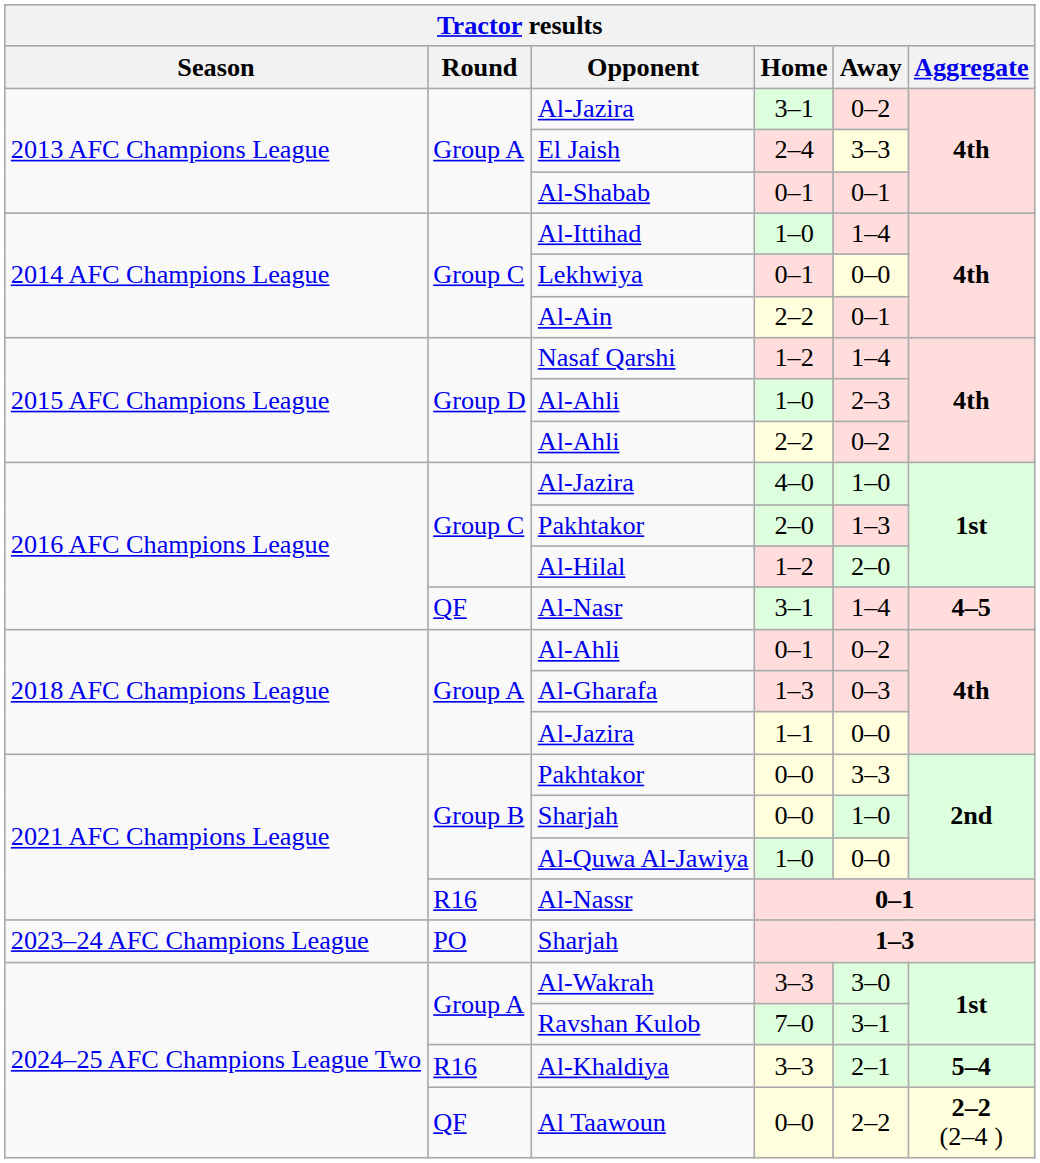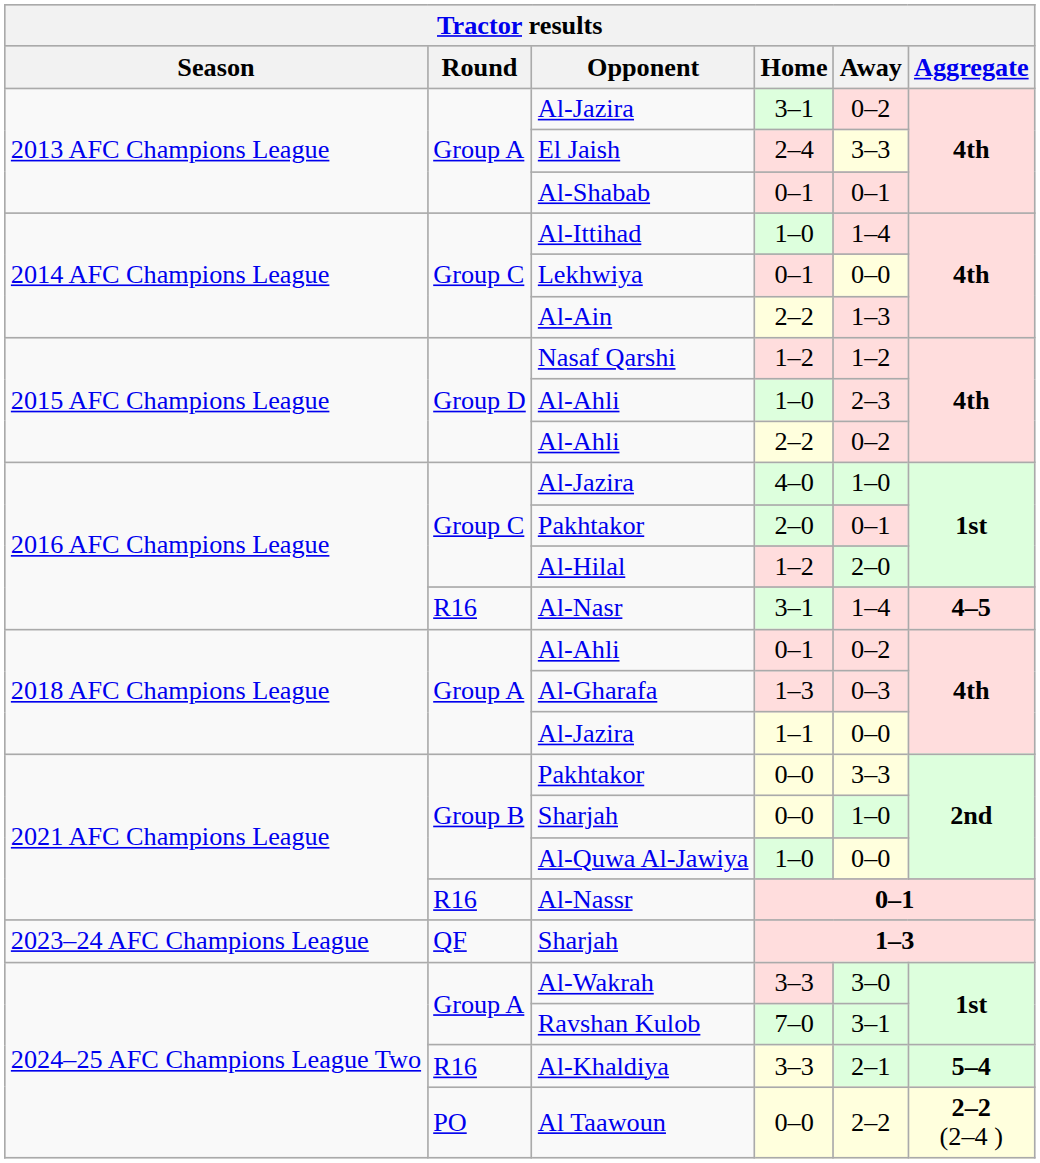 <table class="wikitable">
 <tr>
 <th colspan="6"><a href='#'>Tractor</a> results</th>
 </tr>
 <tr>
 <th>Season</th>
 <th>Round</th>
 <th>Opponent</th>
 <th>Home</th>
 <th>Away</th>
 <th><a href='#'>Aggregate</a></th>
 </tr>
 <tr>
 <td rowspan="3"><a href='#'>2013 AFC Champions League</a></td>
 <td rowspan="3"><a href='#'>Group A</a></td>
 <td> <a href='#'>Al-Jazira</a></td>
 <td bgcolor="#ddffdd" style="text-align:center;">3–1</td>
 <td bgcolor="#ffdddd" style="text-align:center;">0–2</td>
 <td rowspan="3" bgcolor="#ffdddd" style="text-align:center;"><strong>4th</strong></td>
 </tr>
 <tr>
 <td> <a href='#'>El Jaish</a></td>
 <td bgcolor="#ffdddd" style="text-align:center;">2–4</td>
 <td bgcolor="#ffffdd" style="text-align:center;">3–3</td>
 </tr>
 <tr>
 <td> <a href='#'>Al-Shabab</a></td>
 <td bgcolor="#ffdddd" style="text-align:center;">0–1</td>
 <td bgcolor="#ffdddd" style="text-align:center;">0–1</td>
 </tr>
 <tr>
 <td rowspan="3"><a href='#'>2014 AFC Champions League</a></td>
 <td rowspan="3"><a href='#'>Group C</a></td>
 <td> <a href='#'>Al-Ittihad</a></td>
 <td bgcolor="#ddffdd" style="text-align:center;">1–0</td>
 <td bgcolor="#ffdddd" style="text-align:center;">1–4</td>
 <td rowspan="3" bgcolor="#ffdddd" style="text-align:center;"><strong>4th</strong></td>
 </tr>
 <tr>
 <td> <a href='#'>Lekhwiya</a></td>
 <td bgcolor="#ffdddd" style="text-align:center;">0–1</td>
 <td bgcolor="#ffffdd" style="text-align:center;">0–0</td>
 </tr>
 <tr>
 <td> <a href='#'>Al-Ain</a></td>
 <td bgcolor="#ffffdd" style="text-align:center;">2–2</td>
-<td bgcolor="#ffdddd" style="text-align:center;">0–1</td>
+<td bgcolor="#ffdddd" style="text-align:center;">1–3</td>
 </tr>
 <tr>
 <td rowspan="3"><a href='#'>2015 AFC Champions League</a></td>
 <td rowspan="3"><a href='#'>Group D</a></td>
 <td> <a href='#'>Nasaf Qarshi</a></td>
 <td bgcolor="#ffdddd" style="text-align:center;">1–2</td>
-<td bgcolor="#ffdddd" style="text-align:center;">1–4</td>
+<td bgcolor="#ffdddd" style="text-align:center;">1–2</td>
 <td rowspan="3" bgcolor="#ffdddd" style="text-align:center;"><strong>4th</strong></td>
 </tr>
 <tr>
 <td> <a href='#'>Al-Ahli</a></td>
 <td bgcolor="#ddffdd" style="text-align:center;">1–0</td>
 <td bgcolor="#ffdddd" style="text-align:center;">2–3</td>
 </tr>
 <tr>
 <td> <a href='#'>Al-Ahli</a></td>
 <td bgcolor="#ffffdd" style="text-align:center;">2–2</td>
 <td bgcolor="#ffdddd" style="text-align:center;">0–2</td>
 </tr>
 <tr>
 <td rowspan="4"><a href='#'>2016 AFC Champions League</a></td>
 <td rowspan="3"><a href='#'>Group C</a></td>
 <td> <a href='#'>Al-Jazira</a></td>
 <td bgcolor="#ddffdd" style="text-align:center;">4–0</td>
 <td bgcolor="#ddffdd" style="text-align:center;">1–0</td>
 <td rowspan="3" bgcolor="#ddffdd" style="text-align:center;"><strong>1st</strong></td>
 </tr>
 <tr>
 <td> <a href='#'>Pakhtakor</a></td>
 <td bgcolor="#ddffdd" style="text-align:center;">2–0</td>
-<td bgcolor="#ffdddd" style="text-align:center;">1–3</td>
+<td bgcolor="#ffdddd" style="text-align:center;">0–1</td>
 </tr>
 <tr>
 <td> <a href='#'>Al-Hilal</a></td>
 <td bgcolor="#ffdddd" style="text-align:center;">1–2</td>
 <td bgcolor="#ddffdd" style="text-align:center;">2–0</td>
 </tr>
 <tr>
-<td><a href='#'>QF</a></td>
+<td><a href='#'>R16</a></td>
 <td> <a href='#'>Al-Nasr</a></td>
 <td bgcolor="#ddffdd" style="text-align:center;">3–1</td>
 <td bgcolor="#ffdddd" style="text-align:center;">1–4</td>
 <td bgcolor="#ffdddd" style="text-align:center;"><strong>4–5</strong></td>
 </tr>
 <tr>
 <td rowspan="3"><a href='#'>2018 AFC Champions League</a></td>
 <td rowspan="3"><a href='#'>Group A</a></td>
 <td> <a href='#'>Al-Ahli</a></td>
 <td bgcolor="#ffdddd" style="text-align:center;">0–1</td>
 <td bgcolor="#ffdddd" style="text-align:center;">0–2</td>
 <td rowspan="3" bgcolor="#ffdddd" style="text-align:center;"><strong>4th</strong></td>
 </tr>
 <tr>
 <td> <a href='#'>Al-Gharafa</a></td>
 <td bgcolor="#ffdddd" style="text-align:center;">1–3</td>
 <td bgcolor="#ffdddd" style="text-align:center;">0–3</td>
 </tr>
 <tr>
 <td> <a href='#'>Al-Jazira</a></td>
 <td bgcolor="#ffffdd" style="text-align:center;">1–1</td>
 <td bgcolor="#ffffdd" style="text-align:center;">0–0</td>
 </tr>
 <tr>
 <td rowspan="4"><a href='#'>2021 AFC Champions League</a></td>
 <td rowspan="3"><a href='#'>Group B</a></td>
 <td> <a href='#'>Pakhtakor</a></td>
 <td bgcolor="#ffffdd" style="text-align:center;">0–0</td>
 <td bgcolor="#ffffdd" style="text-align:center;">3–3</td>
 <td rowspan="3" bgcolor="#ddffdd" style="text-align:center;"><strong>2nd</strong></td>
 </tr>
 <tr>
 <td> <a href='#'>Sharjah</a></td>
 <td bgcolor="#ffffdd" style="text-align:center;">0–0</td>
 <td bgcolor="#ddffdd" style="text-align:center;">1–0</td>
 </tr>
 <tr>
 <td> <a href='#'>Al-Quwa Al-Jawiya</a></td>
 <td bgcolor="#ddffdd" style="text-align:center;">1–0</td>
 <td bgcolor="#ffffdd" style="text-align:center;">0–0</td>
 </tr>
 <tr>
 <td><a href='#'>R16</a></td>
 <td> <a href='#'>Al-Nassr</a></td>
 <td colspan="3" bgcolor="#ffdddd" style="text-align:center;"><strong>0–1</strong></td>
 </tr>
 <tr>
 <td><a href='#'>2023–24 AFC Champions League</a></td>
-<td><a href='#'>PO</a></td>
+<td><a href='#'>QF</a></td>
 <td> <a href='#'>Sharjah</a></td>
 <td colspan="3" bgcolor="#ffdddd" style="text-align:center;"><strong>1–3</strong></td>
 </tr>
 <tr>
 <td rowspan="4"><a href='#'>2024–25 AFC Champions League Two</a></td>
 <td rowspan="2"><a href='#'>Group A</a></td>
 <td> <a href='#'>Al-Wakrah</a></td>
 <td bgcolor="#ffdddd" style="text-align:center;">3–3</td>
 <td bgcolor="#ddffdd" style="text-align:center;">3–0</td>
 <td rowspan="2" bgcolor="#ddffdd" style="text-align:center;"><strong>1st</strong></td>
 </tr>
 <tr>
 <td> <a href='#'>Ravshan Kulob</a></td>
 <td bgcolor="#ddffdd" style="text-align:center;">7–0</td>
 <td bgcolor="#ddffdd" style="text-align:center;">3–1</td>
 </tr>
 <tr>
 <td><a href='#'>R16</a></td>
 <td> <a href='#'>Al-Khaldiya</a></td>
 <td bgcolor="#ffffdd" style="text-align:center;">3–3</td>
 <td bgcolor="#ddffdd" style="text-align:center;">2–1</td>
 <td bgcolor="#ddffdd" style="text-align:center;"><strong>5–4</strong></td>
 </tr>
 <tr>
-<td><a href='#'>QF</a></td>
+<td><a href='#'>PO</a></td>
 <td> <a href='#'>Al Taawoun</a></td>
 <td bgcolor="#ffffdd" style="text-align:center;">0–0</td>
 <td bgcolor="#ffffdd" style="text-align:center;">2–2 </td>
 <td bgcolor="#ffffdd" style="text-align:center;"><strong>2–2</strong><br>(2–4 )</td>
 </tr>
 </table>
